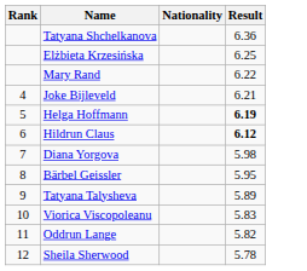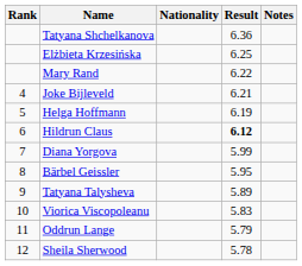 <table class="wikitable sortable" style="text-align:center">
 <tr>
 <th>Rank</th>
 <th>Name</th>
 <th>Nationality</th>
 <th>Result</th>
+<th>Notes</th>
 </tr>
 <tr>
 <td></td>
 <td align=left><a href='#'>Tatyana Shchelkanova</a></td>
 <td align=left></td>
 <td>6.36</td>
+<td></td>
 </tr>
 <tr>
 <td></td>
 <td align=left><a href='#'>Elżbieta Krzesińska</a></td>
 <td align=left></td>
 <td>6.25</td>
+<td></td>
 </tr>
 <tr>
 <td></td>
 <td align=left><a href='#'>Mary Rand</a></td>
 <td align=left></td>
 <td>6.22</td>
+<td></td>
 </tr>
 <tr>
 <td>4</td>
 <td align=left><a href='#'>Joke Bijleveld</a></td>
 <td align=left></td>
 <td>6.21</td>
+<td></td>
 </tr>
 <tr>
 <td>5</td>
 <td align=left><a href='#'>Helga Hoffmann</a></td>
 <td align=left></td>
-<td><strong>6.19</strong></td>
+<td>6.19</td>
+<td></td>
 </tr>
 <tr>
 <td>6</td>
 <td align=left><a href='#'>Hildrun Claus</a></td>
 <td align=left></td>
 <td><strong>6.12</strong></td>
+<td></td>
 </tr>
 <tr>
 <td>7</td>
 <td align=left><a href='#'>Diana Yorgova</a></td>
 <td align=left></td>
-<td>5.98</td>
+<td>5.99</td>
+<td></td>
 </tr>
 <tr>
 <td>8</td>
 <td align=left><a href='#'>Bärbel Geissler</a></td>
 <td align=left></td>
 <td>5.95</td>
+<td></td>
 </tr>
 <tr>
 <td>9</td>
 <td align=left><a href='#'>Tatyana Talysheva</a></td>
 <td align=left></td>
 <td>5.89</td>
+<td></td>
 </tr>
 <tr>
 <td>10</td>
 <td align=left><a href='#'>Viorica Viscopoleanu</a></td>
 <td align=left></td>
 <td>5.83</td>
+<td></td>
 </tr>
 <tr>
 <td>11</td>
 <td align=left><a href='#'>Oddrun Lange</a></td>
 <td align=left></td>
-<td>5.82</td>
+<td>5.79</td>
+<td></td>
 </tr>
 <tr>
 <td>12</td>
 <td align=left><a href='#'>Sheila Sherwood</a></td>
 <td align=left></td>
 <td>5.78</td>
+<td></td>
 </tr>
 </table>
